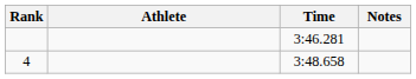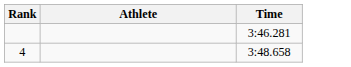 <table class=wikitable style="text-align:center">
 <tr>
 <th width=40>Rank</th>
 <th width=250>Athlete</th>
 <th width=80>Time</th>
-<th width=50>Notes</th>
 </tr>
 <tr>
 <td></td>
 <td align=left></td>
 <td>3:46.281</td>
-<td></td>
 </tr>
 <tr>
 <td>4</td>
 <td align=left></td>
 <td>3:48.658</td>
-<td></td>
 </tr>
 </table>
